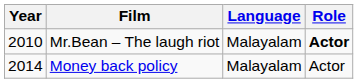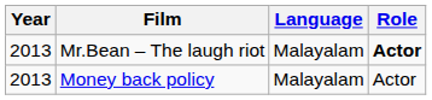 <table class="wikitable">
 <tr>
 <th>Year</th>
 <th>Film</th>
 <th><a href='#'>Language</a></th>
 <th><a href='#'>Role</a></th>
 </tr>
 <tr>
-<td>2010</td>
+<td>2013</td>
 <td>Mr.Bean – The laugh riot</td>
 <td>Malayalam</td>
 <td><strong>Actor</strong></td>
 </tr>
 <tr>
-<td>2014</td>
+<td>2013</td>
 <td><a href='#'>Money back policy</a></td>
 <td>Malayalam</td>
 <td>Actor</td>
 </tr>
 </table>
